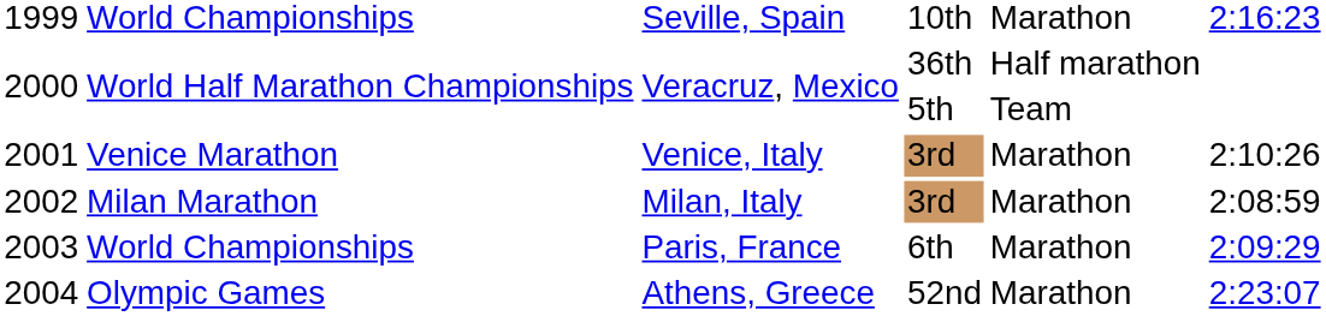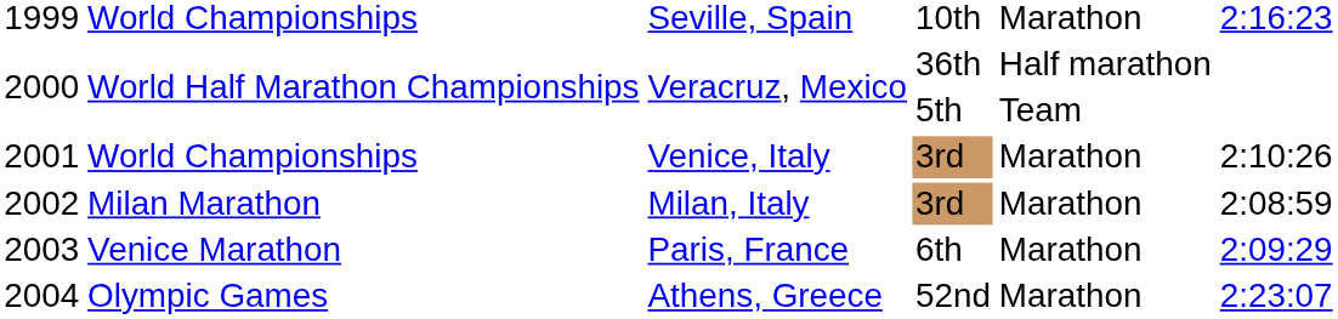 <table>
 <tr>
 <td>1999</td>
 <td><a href='#'>World Championships</a></td>
 <td><a href='#'>Seville, Spain</a></td>
 <td>10th</td>
 <td>Marathon</td>
 <td><a href='#'>2:16:23</a></td>
 </tr>
 <tr>
 <td rowspan=2>2000</td>
 <td rowspan=2><a href='#'>World Half Marathon Championships</a></td>
 <td rowspan=2><a href='#'>Veracruz</a>, <a href='#'>Mexico</a></td>
 <td>36th</td>
 <td>Half marathon</td>
 <td></td>
 </tr>
 <tr>
 <td>5th</td>
 <td>Team</td>
 <td></td>
 </tr>
 <tr>
 <td>2001</td>
-<td><a href='#'>Venice Marathon</a></td>
+<td><a href='#'>World Championships</a></td>
 <td><a href='#'>Venice, Italy</a></td>
 <td bgcolor="cc9966">3rd</td>
 <td>Marathon</td>
 <td>2:10:26</td>
 </tr>
 <tr>
 <td>2002</td>
 <td><a href='#'>Milan Marathon</a></td>
 <td><a href='#'>Milan, Italy</a></td>
 <td bgcolor="cc9966">3rd</td>
 <td>Marathon</td>
 <td>2:08:59</td>
 </tr>
 <tr>
 <td>2003</td>
-<td><a href='#'>World Championships</a></td>
+<td><a href='#'>Venice Marathon</a></td>
 <td><a href='#'>Paris, France</a></td>
 <td>6th</td>
 <td>Marathon</td>
 <td><a href='#'>2:09:29</a></td>
 </tr>
 <tr>
 <td>2004</td>
 <td><a href='#'>Olympic Games</a></td>
 <td><a href='#'>Athens, Greece</a></td>
 <td>52nd</td>
 <td>Marathon</td>
 <td><a href='#'>2:23:07</a></td>
 </tr>
 </table>
